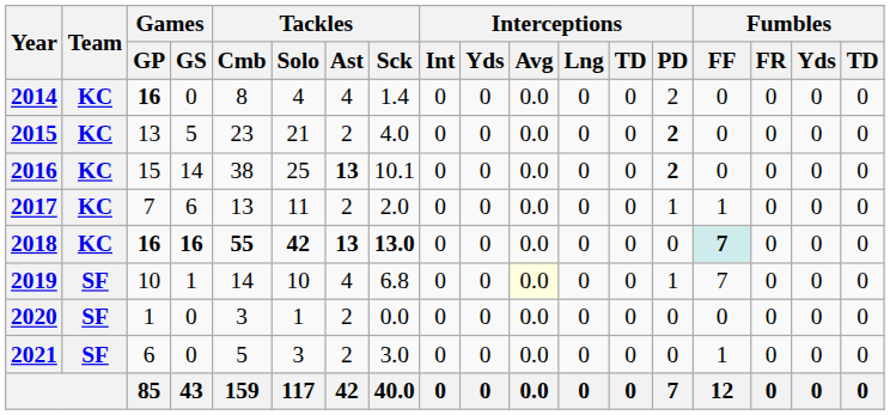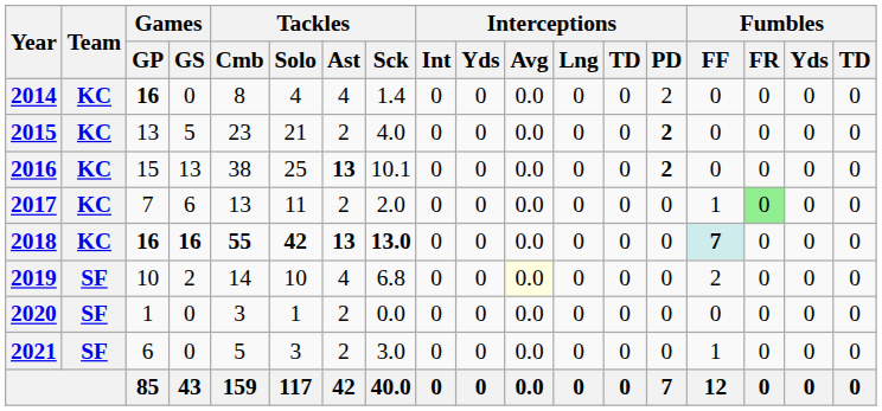 <table class= "wikitable" style="text-align: center;">
 <tr>
 <th rowspan="2">Year</th>
 <th rowspan="2">Team</th>
 <th colspan="2">Games</th>
 <th colspan="4">Tackles</th>
 <th colspan="6">Interceptions</th>
 <th colspan="4">Fumbles</th>
 </tr>
 <tr>
 <th>GP</th>
 <th>GS</th>
 <th>Cmb</th>
 <th>Solo</th>
 <th>Ast</th>
 <th>Sck</th>
 <th>Int</th>
 <th>Yds</th>
 <th>Avg</th>
 <th>Lng</th>
 <th>TD</th>
 <th>PD</th>
 <th>FF</th>
 <th>FR</th>
 <th>Yds</th>
 <th>TD</th>
 </tr>
 <tr>
 <th><a href='#'>2014</a></th>
 <th><a href='#'>KC</a></th>
 <td><strong>16</strong></td>
 <td>0</td>
 <td>8</td>
 <td>4</td>
 <td>4</td>
 <td>1.4</td>
 <td>0</td>
 <td>0</td>
 <td>0.0</td>
 <td>0</td>
 <td>0</td>
 <td>2</td>
 <td>0</td>
 <td>0</td>
 <td>0</td>
 <td>0</td>
 </tr>
 <tr>
 <th><a href='#'>2015</a></th>
 <th><a href='#'>KC</a></th>
 <td>13</td>
 <td>5</td>
 <td>23</td>
 <td>21</td>
 <td>2</td>
 <td>4.0</td>
 <td>0</td>
 <td>0</td>
 <td>0.0</td>
 <td>0</td>
 <td>0</td>
 <td><strong>2</strong></td>
 <td>0</td>
 <td>0</td>
 <td>0</td>
 <td>0</td>
 </tr>
 <tr>
 <th><a href='#'>2016</a></th>
 <th><a href='#'>KC</a></th>
 <td>15</td>
-<td>14</td>
+<td>13</td>
 <td>38</td>
 <td>25</td>
 <td><strong>13</strong></td>
 <td>10.1</td>
 <td>0</td>
 <td>0</td>
 <td>0.0</td>
 <td>0</td>
 <td>0</td>
 <td><strong>2</strong></td>
 <td>0</td>
 <td>0</td>
 <td>0</td>
 <td>0</td>
 </tr>
 <tr>
 <th><a href='#'>2017</a></th>
 <th><a href='#'>KC</a></th>
 <td>7</td>
 <td>6</td>
 <td>13</td>
 <td>11</td>
 <td>2</td>
 <td>2.0</td>
 <td>0</td>
 <td>0</td>
 <td>0.0</td>
 <td>0</td>
 <td>0</td>
+<td>0</td>
 <td>1</td>
-<td>1</td>
-<td>0</td>
+<td style="background: lightgreen;">0</td>
 <td>0</td>
 <td>0</td>
 </tr>
 <tr>
 <th><a href='#'>2018</a></th>
 <th><a href='#'>KC</a></th>
 <td><strong>16</strong></td>
 <td><strong>16</strong></td>
 <td><strong>55</strong></td>
 <td><strong>42</strong></td>
 <td><strong>13</strong></td>
 <td><strong>13.0</strong></td>
 <td>0</td>
 <td>0</td>
 <td>0.0</td>
 <td>0</td>
 <td>0</td>
 <td>0</td>
 <td style="background:#cfecec; width:3em;"><strong>7</strong></td>
 <td>0</td>
 <td>0</td>
 <td>0</td>
 </tr>
 <tr>
 <th><a href='#'>2019</a></th>
 <th><a href='#'>SF</a></th>
 <td>10</td>
-<td>1</td>
+<td>2</td>
 <td>14</td>
 <td>10</td>
 <td>4</td>
 <td>6.8</td>
 <td>0</td>
 <td>0</td>
 <td style="background: lightyellow;">0.0</td>
 <td>0</td>
 <td>0</td>
-<td>1</td>
-<td>7</td>
+<td>0</td>
+<td>2</td>
 <td>0</td>
 <td>0</td>
 <td>0</td>
 </tr>
 <tr>
 <th><a href='#'>2020</a></th>
 <th><a href='#'>SF</a></th>
 <td>1</td>
 <td>0</td>
 <td>3</td>
 <td>1</td>
 <td>2</td>
 <td>0.0</td>
 <td>0</td>
 <td>0</td>
 <td>0.0</td>
 <td>0</td>
 <td>0</td>
 <td>0</td>
 <td>0</td>
 <td>0</td>
 <td>0</td>
 <td>0</td>
 </tr>
 <tr>
 <th><a href='#'>2021</a></th>
 <th><a href='#'>SF</a></th>
 <td>6</td>
 <td>0</td>
 <td>5</td>
 <td>3</td>
 <td>2</td>
 <td>3.0</td>
 <td>0</td>
 <td>0</td>
 <td>0.0</td>
 <td>0</td>
 <td>0</td>
 <td>0</td>
 <td>1</td>
 <td>0</td>
 <td>0</td>
 <td>0</td>
 </tr>
 <tr>
 <th colspan="2"></th>
 <th>85</th>
 <th>43</th>
 <th>159</th>
 <th>117</th>
 <th>42</th>
 <th>40.0</th>
 <th>0</th>
 <th>0</th>
 <th>0.0</th>
 <th>0</th>
 <th>0</th>
 <th>7</th>
 <th>12</th>
 <th>0</th>
 <th>0</th>
 <th>0</th>
 </tr>
 </table>
